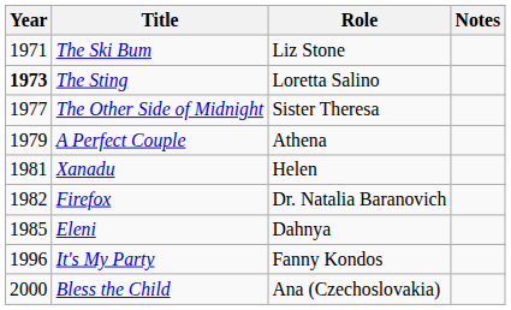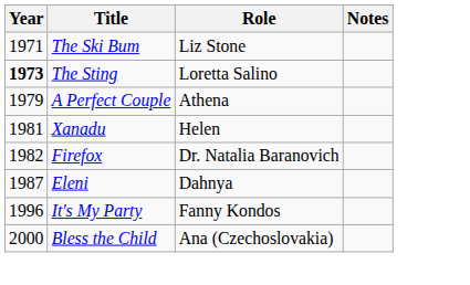 <table class="wikitable sortable">
 <tr>
 <th>Year</th>
 <th>Title</th>
 <th>Role</th>
 <th>Notes</th>
 </tr>
 <tr>
 <td>1971</td>
 <td><a href='#'><em>The Ski Bum</em></a></td>
 <td>Liz Stone</td>
 <td></td>
 </tr>
 <tr>
 <td><strong>1973</strong></td>
 <td><em><a href='#'>The Sting</a></em></td>
 <td>Loretta Salino</td>
-<td></td>
-</tr>
-<tr>
-<td>1977</td>
-<td><a href='#'><em>The Other Side of Midnight</em></a></td>
-<td>Sister Theresa</td>
 <td></td>
 </tr>
 <tr>
 <td>1979</td>
 <td><em><a href='#'>A Perfect Couple</a></em></td>
 <td>Athena</td>
 <td></td>
 </tr>
 <tr>
 <td>1981</td>
 <td><a href='#'><em>Xanadu</em></a></td>
 <td>Helen</td>
 <td></td>
 </tr>
 <tr>
 <td>1982</td>
 <td><a href='#'><em>Firefox</em></a></td>
 <td>Dr. Natalia Baranovich</td>
 <td></td>
 </tr>
 <tr>
-<td>1985</td>
+<td>1987</td>
 <td><a href='#'><em>Eleni</em></a></td>
 <td>Dahnya</td>
 <td></td>
 </tr>
 <tr>
 <td>1996</td>
 <td><a href='#'><em>It's My Party</em></a></td>
 <td>Fanny Kondos</td>
 <td></td>
 </tr>
 <tr>
 <td>2000</td>
 <td><em><a href='#'>Bless the Child</a></em></td>
 <td>Ana (Czechoslovakia)</td>
 <td></td>
 </tr>
 </table>
